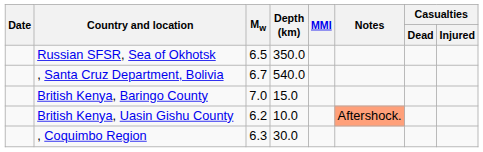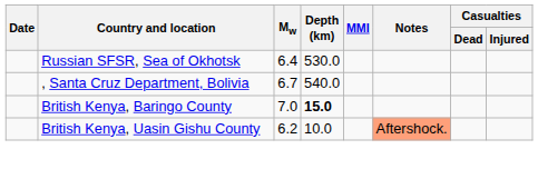 <table class="wikitable sortable sort-under" style="border:1px black; margin-left:1em;">
 <tr>
 <th rowspan="2"><small>Date</small></th>
 <th rowspan="2" style="width: 310px"><small>Country and location</small></th>
 <th rowspan="2"><small>M<sub>w</sub></small></th>
 <th rowspan="2"><small>Depth (km)</small></th>
 <th rowspan="2"><small><a href='#'>MMI</a></small></th>
 <th rowspan="2" class="unsortable"><small>Notes</small></th>
 <th colspan="2"><small>Casualties</small></th>
 </tr>
 <tr>
 <th><small>Dead</small></th>
 <th><small>Injured</small></th>
 </tr>
 <tr>
 <td></td>
 <td> <a href='#'>Russian SFSR</a>, <a href='#'>Sea of Okhotsk</a></td>
-<td>6.5</td>
-<td>350.0</td>
+<td>6.4</td>
+<td>530.0</td>
 <td></td>
 <td></td>
 <td></td>
 <td></td>
 </tr>
 <tr>
 <td></td>
 <td>, <a href='#'>Santa Cruz Department, Bolivia</a></td>
 <td>6.7</td>
 <td>540.0</td>
 <td></td>
 <td></td>
 <td></td>
 <td></td>
 </tr>
 <tr>
 <td></td>
 <td> <a href='#'>British Kenya</a>, <a href='#'>Baringo County</a></td>
 <td>7.0</td>
-<td>15.0</td>
+<td><strong>15.0</strong></td>
 <td></td>
 <td></td>
 <td></td>
 <td></td>
 </tr>
 <tr>
 <td></td>
 <td> <a href='#'>British Kenya</a>, <a href='#'>Uasin Gishu County</a></td>
 <td>6.2</td>
 <td>10.0</td>
 <td></td>
 <td style="background: lightsalmon;">Aftershock.</td>
 <td></td>
 <td></td>
 </tr>
-<tr>
-<td></td>
-<td>, <a href='#'>Coquimbo Region</a></td>
-<td>6.3</td>
-<td>30.0</td>
-<td></td>
-<td></td>
-<td></td>
-<td></td>
-</tr>
 </table>
